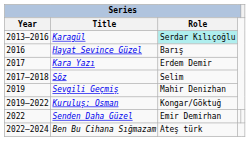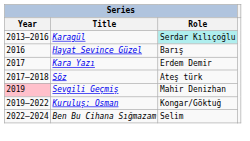 <table class="wikitable" style="font-size:90%">
 <tr>
 <th colspan="4" style="background:LightSteelBlue">Series</th>
 <th></th>
 </tr>
 <tr>
 <th>Year</th>
 <th>Title</th>
 <th>Role</th>
 </tr>
 <tr>
 <td>2013–2016</td>
 <td><em><a href='#'>Karagül</a></em></td>
 <td style="background: paleturquoise;">Serdar Kılıçoğlu</td>
 </tr>
 <tr>
 <td>2016</td>
 <td><em><a href='#'>Hayat Sevince Güzel</a></em></td>
 <td>Barış</td>
 </tr>
 <tr>
 <td>2017</td>
 <td><em><a href='#'>Kara Yazı</a></em></td>
 <td>Erdem Demir</td>
 </tr>
 <tr>
 <td>2017–2018</td>
 <td><em><a href='#'>Söz</a></em></td>
-<td>Selim</td>
+<td>Ateş türk</td>
 </tr>
 <tr>
-<td>2019</td>
+<td style="background: pink;">2019</td>
 <td><em><a href='#'>Sevgili Geçmiş</a></em></td>
 <td>Mahir Denizhan</td>
 </tr>
 <tr>
 <td>2019–2022</td>
 <td><em><a href='#'>Kuruluş: Osman</a></em></td>
 <td>Kongar/Göktuğ</td>
 </tr>
 <tr>
-<td>2022</td>
-<td><em><a href='#'>Senden Daha Güzel</a></em></td>
-<td>Emir Demirhan</td>
-<td></td>
-<td></td>
-</tr>
-<tr>
 <td>2022–2024</td>
 <td><em>Ben Bu Cihana Sığmazam</em></td>
-<td>Ateş türk</td>
+<td>Selim</td>
 </tr>
 </table>
